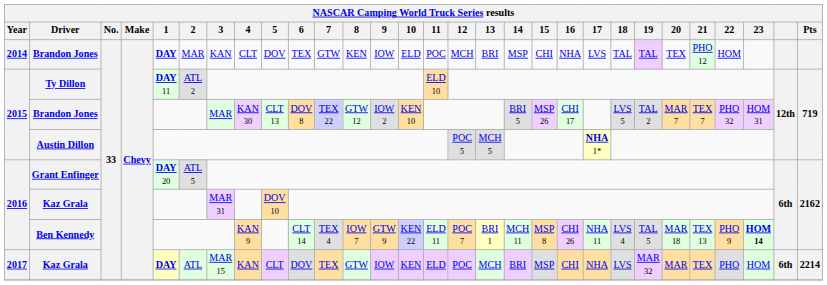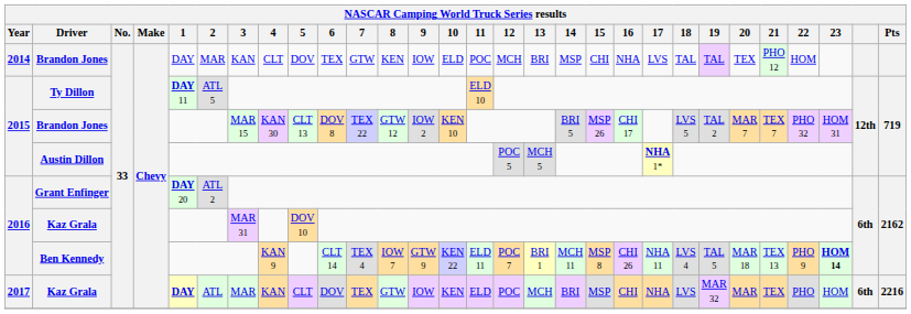 <table class="wikitable mw-collapsible mw-collapsed" style="text-align:center; font-size:75%">
 <tr>
 <th colspan="45"><a href='#'>NASCAR Camping World Truck Series</a> results</th>
 </tr>
 <tr>
 <th>Year</th>
 <th>Driver</th>
 <th>No.</th>
 <th>Make</th>
 <th>1</th>
 <th>2</th>
 <th>3</th>
 <th>4</th>
 <th>5</th>
 <th>6</th>
 <th>7</th>
 <th>8</th>
 <th>9</th>
 <th>10</th>
 <th>11</th>
 <th>12</th>
 <th>13</th>
 <th>14</th>
 <th>15</th>
 <th>16</th>
 <th>17</th>
 <th>18</th>
 <th>19</th>
 <th>20</th>
 <th>21</th>
 <th>22</th>
 <th>23</th>
 <th></th>
 <th>Pts</th>
 </tr>
 <tr>
 <th><a href='#'>2014</a></th>
 <th><a href='#'>Brandon Jones</a></th>
 <th rowspan=8>33</th>
 <th rowspan=8><a href='#'>Chevy</a></th>
-<td><strong><a href='#'>DAY</a></strong></td>
+<td><a href='#'>DAY</a></td>
 <td><a href='#'>MAR</a></td>
 <td><a href='#'>KAN</a></td>
 <td><a href='#'>CLT</a></td>
 <td><a href='#'>DOV</a></td>
 <td><a href='#'>TEX</a></td>
 <td><a href='#'>GTW</a></td>
 <td><a href='#'>KEN</a></td>
 <td><a href='#'>IOW</a></td>
 <td><a href='#'>ELD</a></td>
 <td><a href='#'>POC</a></td>
 <td><a href='#'>MCH</a></td>
 <td><a href='#'>BRI</a></td>
 <td><a href='#'>MSP</a></td>
 <td><a href='#'>CHI</a></td>
 <td><a href='#'>NHA</a></td>
 <td><a href='#'>LVS</a></td>
 <td><a href='#'>TAL</a></td>
 <td style="background:#EFCFFF;"><a href='#'>TAL</a><br></td>
 <td><a href='#'>TEX</a></td>
 <td style="background:#DFFFDF;"><a href='#'>PHO</a><br><small>12</small></td>
 <td><a href='#'>HOM</a></td>
 <td></td>
 <th></th>
 <th></th>
 </tr>
 <tr>
 <th Rowspan=3><a href='#'>2015</a></th>
 <th><a href='#'>Ty Dillon</a></th>
 <td style="background:#DFFFDF;"><strong><a href='#'>DAY</a></strong><br><small>11</small></td>
-<td style="background:#DFDFDF;"><a href='#'>ATL</a><br><small>2</small></td>
+<td style="background:#DFDFDF;"><a href='#'>ATL</a><br><small>5</small></td>
 <td colspan=8></td>
 <td style="background:#FFDF9F;"><a href='#'>ELD</a><br><small>10</small></td>
 <td colspan=12></td>
 <th Rowspan=3>12th</th>
 <th Rowspan=3>719</th>
 </tr>
 <tr>
 <th><a href='#'>Brandon Jones</a></th>
 <td colspan=2></td>
-<td style="background:#DFFFDF;"><a href='#'>MAR</a><br></td>
+<td style="background:#DFFFDF;"><a href='#'>MAR</a><br><small>15</small></td>
 <td style="background:#EFCFFF;"><a href='#'>KAN</a><br><small>30</small></td>
 <td style="background:#DFFFDF;"><a href='#'>CLT</a><br><small>13</small></td>
 <td style="background:#FFDF9F;"><a href='#'>DOV</a><br><small>8</small></td>
 <td style="background:#CFCFFF;"><a href='#'>TEX</a><br><small>22</small></td>
 <td style="background:#DFFFDF;"><a href='#'>GTW</a><br><small>12</small></td>
 <td style="background:#DFDFDF;"><a href='#'>IOW</a><br><small>2</small></td>
 <td style="background:#FFDF9F;"><a href='#'>KEN</a><br><small>10</small></td>
 <td colspan=3></td>
 <td style="background:#DFDFDF;"><a href='#'>BRI</a><br><small>5</small></td>
 <td style="background:#EFCFFF;"><a href='#'>MSP</a><br><small>26</small></td>
 <td style="background:#DFFFDF;"><a href='#'>CHI</a><br><small>17</small></td>
 <td colspan=1></td>
 <td style="background:#DFDFDF;"><a href='#'>LVS</a><br><small>5</small></td>
 <td style="background:#DFDFDF;"><a href='#'>TAL</a><br><small>2</small></td>
 <td style="background:#FFDF9F;"><a href='#'>MAR</a><br><small>7</small></td>
 <td style="background:#FFDF9F;"><a href='#'>TEX</a><br><small>7</small></td>
 <td style="background:#EFCFFF;"><a href='#'>PHO</a><br><small>32</small></td>
 <td style="background:#EFCFFF;"><a href='#'>HOM</a><br><small>31</small></td>
 </tr>
 <tr>
 <th><a href='#'>Austin Dillon</a></th>
 <td colspan=11></td>
 <td style="background:#DFDFDF;"><a href='#'>POC</a><br><small>5</small></td>
 <td style="background:#DFDFDF;"><a href='#'>MCH</a><br><small>5</small></td>
 <td colspan=3></td>
 <td style="background:#FFFFBF;"><strong><a href='#'>NHA</a></strong><br><small>1*</small></td>
 <td colspan=6></td>
 </tr>
 <tr>
 <th Rowspan=3><a href='#'>2016</a></th>
 <th><a href='#'>Grant Enfinger</a></th>
 <td style="background:#DFFFDF;"><strong><a href='#'>DAY</a></strong><br><small>20</small></td>
-<td style="background:#DFDFDF;"><a href='#'>ATL</a><br><small>5</small></td>
+<td style="background:#DFDFDF;"><a href='#'>ATL</a><br><small>2</small></td>
 <td colspan=21></td>
 <th Rowspan=3>6th</th>
 <th Rowspan=3>2162</th>
 </tr>
 <tr>
 <th><a href='#'>Kaz Grala</a></th>
 <td colspan=2></td>
 <td style="background:#EFCFFF;"><a href='#'>MAR</a><br><small>31</small></td>
 <td colspan=1></td>
 <td style="background:#FFDF9F;"><a href='#'>DOV</a><br><small>10</small></td>
 <td colspan=18></td>
 </tr>
 <tr>
 <th><a href='#'>Ben Kennedy</a></th>
 <td colspan=3></td>
 <td style="background:#FFDF9F;"><a href='#'>KAN</a><br><small>9</small></td>
 <td colspan=1></td>
 <td style="background:#DFFFDF;"><a href='#'>CLT</a><br><small>14</small></td>
 <td style="background:#DFDFDF;"><a href='#'>TEX</a><br><small>4</small></td>
 <td style="background:#FFDF9F;"><a href='#'>IOW</a><br><small>7</small></td>
 <td style="background:#FFDF9F;"><a href='#'>GTW</a><br><small>9</small></td>
 <td style="background:#CFCFFF;"><a href='#'>KEN</a><br><small>22</small></td>
 <td style="background:#DFFFDF;"><a href='#'>ELD</a><br><small>11</small></td>
 <td style="background:#FFDF9F;"><a href='#'>POC</a><br><small>7</small></td>
 <td style="background:#FFFFBF;"><a href='#'>BRI</a><br><small>1</small></td>
 <td style="background:#DFFFDF;"><a href='#'>MCH</a><br><small>11</small></td>
 <td style="background:#FFDF9F;"><a href='#'>MSP</a><br><small>8</small></td>
 <td style="background:#EFCFFF;"><a href='#'>CHI</a><br><small>26</small></td>
 <td style="background:#DFFFDF;"><a href='#'>NHA</a><br><small>11</small></td>
 <td style="background:#DFDFDF;"><a href='#'>LVS</a><br><small>4</small></td>
 <td style="background:#DFDFDF;"><a href='#'>TAL</a><br><small>5</small></td>
 <td style="background:#DFFFDF;"><a href='#'>MAR</a><br><small>18</small></td>
 <td style="background:#DFFFDF;"><a href='#'>TEX</a><br><small>13</small></td>
 <td style="background:#FFDF9F;"><a href='#'>PHO</a><br><small>9</small></td>
 <td style="background:#DFFFDF;"><strong><a href='#'>HOM</a><br><small>14</small></strong></td>
 </tr>
 <tr>
 <th><a href='#'>2017</a></th>
 <th><a href='#'>Kaz Grala</a></th>
 <td style="background:#FFFFBF;"><strong><a href='#'>DAY</a></strong><br></td>
 <td style="background:#DFFFDF;"><a href='#'>ATL</a><br></td>
-<td style="background:#DFFFDF;"><a href='#'>MAR</a><br><small>15</small></td>
+<td style="background:#DFFFDF;"><a href='#'>MAR</a><br></td>
 <td style="background:#FFDF9F;"><a href='#'>KAN</a><br></td>
 <td style="background:#EFCFFF;"><a href='#'>CLT</a><br></td>
 <td style="background:#DFDFDF;"><a href='#'>DOV</a><br></td>
 <td style="background:#FFDF9F;"><a href='#'>TEX</a><br></td>
 <td style="background:#DFFFDF;"><a href='#'>GTW</a><br></td>
 <td style="background:#EFCFFF;"><a href='#'>IOW</a><br></td>
 <td style="background:#EFCFFF;"><a href='#'>KEN</a><br></td>
 <td style="background:#EFCFFF;"><a href='#'>ELD</a><br></td>
 <td style="background:#EFCFFF;"><a href='#'>POC</a><br></td>
 <td style="background:#DFFFDF;"><a href='#'>MCH</a><br></td>
 <td style="background:#EFCFFF;"><a href='#'>BRI</a><br></td>
 <td style="background:#DFDFDF;"><a href='#'>MSP</a><br></td>
 <td style="background:#FFDF9F;"><a href='#'>CHI</a><br></td>
 <td style="background:#FFDF9F;"><a href='#'>NHA</a><br></td>
 <td style="background:#DFDFDF;"><a href='#'>LVS</a><br></td>
 <td style="background:#EFCFFF;"><a href='#'>MAR</a><br><small>32</small></td>
 <td style="background:#FFDF9F;"><a href='#'>MAR</a><br></td>
 <td style="background:#FFDF9F;"><a href='#'>TEX</a><br></td>
 <td style="background:#DFDFDF;"><a href='#'>PHO</a><br></td>
 <td style="background:#DFFFDF;"><a href='#'>HOM</a><br></td>
 <th>6th</th>
-<th>2214</th>
+<th>2216</th>
 </tr>
 <tr>
 </tr>
 </table>
